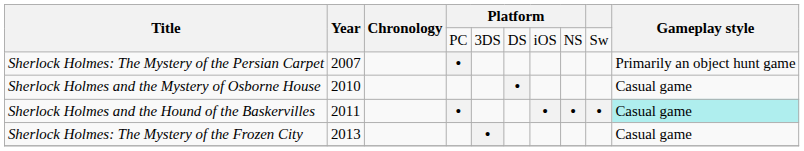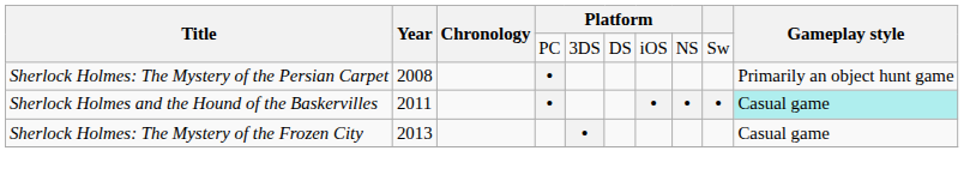 <table class="wikitable">
 <tr>
 <th rowspan="2">Title</th>
 <th rowspan="2">Year</th>
 <th rowspan="2">Chronology</th>
 <th colspan="5">Platform</th>
 <th></th>
 <th rowspan="2">Gameplay style</th>
 </tr>
 <tr>
 <td>PC</td>
 <td>3DS</td>
 <td>DS</td>
 <td>iOS</td>
 <td>NS</td>
 <td>Sw</td>
 </tr>
 <tr>
 <td><em>Sherlock Holmes: The Mystery of the Persian Carpet</em></td>
-<td>2007</td>
+<td>2008</td>
 <td></td>
 <th>•</th>
 <td></td>
 <td></td>
 <td></td>
 <td></td>
 <td></td>
 <td>Primarily an object hunt game</td>
-</tr>
-<tr>
-<td><em>Sherlock Holmes and the Mystery of Osborne House</em></td>
-<td>2010</td>
-<td></td>
-<td></td>
-<td></td>
-<th>•</th>
-<td></td>
-<td></td>
-<td></td>
-<td>Casual game</td>
 </tr>
 <tr>
 <td><em>Sherlock Holmes and the Hound of the Baskervilles</em></td>
 <td>2011</td>
 <td></td>
 <th>•</th>
 <td></td>
 <td></td>
 <th>•</th>
 <th>•</th>
 <th>•</th>
 <td style="background: paleturquoise;">Casual game</td>
 </tr>
 <tr>
 <td><em>Sherlock Holmes: The Mystery of the Frozen City</em></td>
 <td>2013</td>
 <td></td>
 <td></td>
 <th>•</th>
 <td></td>
 <td></td>
 <td></td>
 <td></td>
 <td>Casual game</td>
 </tr>
 <tr>
 </tr>
 </table>
